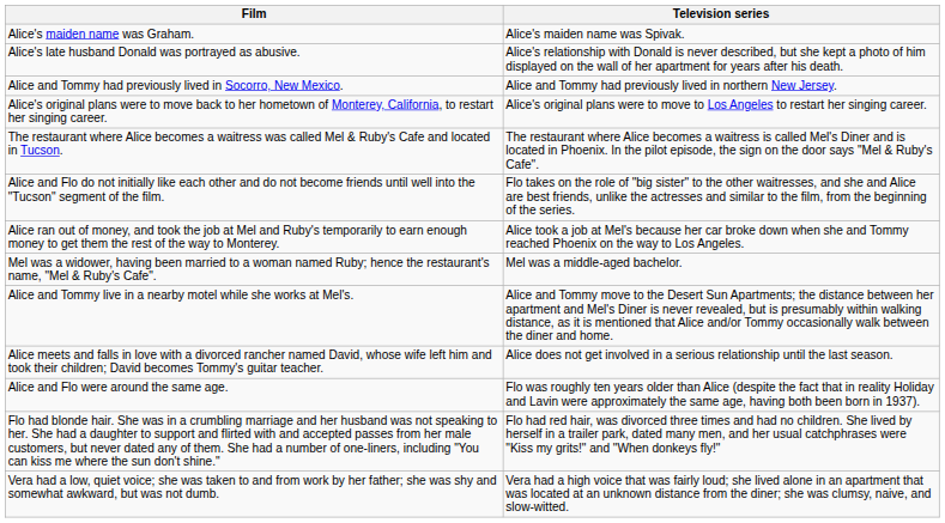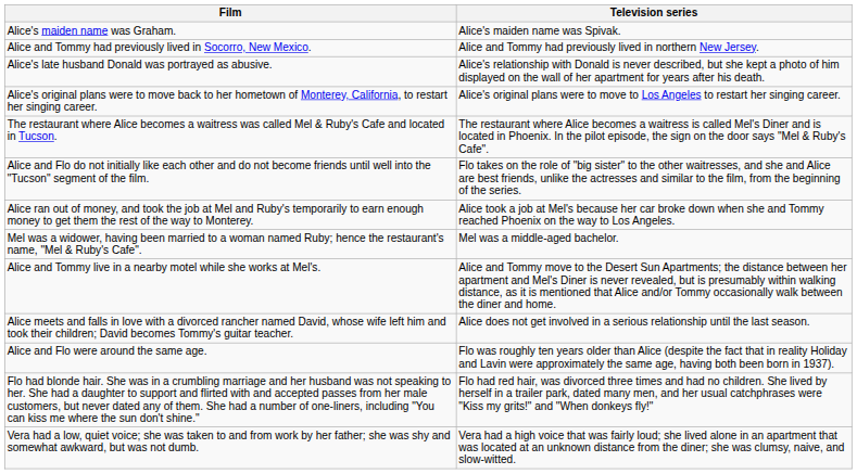 <table class="wikitable" style="width:98%;">
 <tr>
 <th style="width:50%:">Film</th>
 <th style="width:50%:">Television series</th>
 </tr>
 <tr valign=top>
 <td>Alice's <a href='#'>maiden name</a> was Graham.</td>
 <td>Alice's maiden name was Spivak.</td>
 </tr>
 <tr valign=top>
+<td>Alice and Tommy had previously lived in <a href='#'>Socorro, New Mexico</a>.</td>
+<td>Alice and Tommy had previously lived in northern <a href='#'>New Jersey</a>.</td>
+</tr>
+<tr valign=top>
 <td>Alice's late husband Donald was portrayed as abusive.</td>
 <td>Alice's relationship with Donald is never described, but she kept a photo of him displayed on the wall of her apartment for years after his death.</td>
-</tr>
-<tr valign=top>
-<td>Alice and Tommy had previously lived in <a href='#'>Socorro, New Mexico</a>.</td>
-<td>Alice and Tommy had previously lived in northern <a href='#'>New Jersey</a>.</td>
 </tr>
 <tr valign=top>
 <td>Alice's original plans were to move back to her hometown of <a href='#'>Monterey, California</a>, to restart her singing career.</td>
 <td>Alice's original plans were to move to <a href='#'>Los Angeles</a> to restart her singing career.</td>
 </tr>
 <tr valign=top>
 <td>The restaurant where Alice becomes a waitress was called Mel & Ruby's Cafe and located in <a href='#'>Tucson</a>.</td>
 <td>The restaurant where Alice becomes a waitress is called Mel's Diner and is located in Phoenix.  In the pilot episode, the sign on the door says "Mel & Ruby's Cafe".</td>
 </tr>
 <tr valign=top>
 <td>Alice and Flo do not initially like each other and do not become friends until well into the "Tucson" segment of the film.</td>
 <td>Flo takes on the role of "big sister" to the other waitresses, and she and Alice are best friends, unlike the actresses and similar to the film, from the beginning of the series.</td>
 </tr>
 <tr valign=top>
 <td>Alice ran out of money, and took the job at Mel and Ruby's temporarily to earn enough money to get them the rest of the way to Monterey.</td>
 <td>Alice took a job at Mel's because her car broke down when she and Tommy reached Phoenix on the way to Los Angeles.</td>
 </tr>
 <tr valign=top>
 <td>Mel was a widower, having been married to a woman named Ruby; hence the restaurant's name, "Mel & Ruby's Cafe".</td>
 <td>Mel was a middle-aged bachelor.</td>
 </tr>
 <tr valign=top>
 <td>Alice and Tommy live in a nearby motel while she works at Mel's.</td>
 <td>Alice and Tommy move to the Desert Sun Apartments; the distance between her apartment and Mel's Diner is never revealed, but is presumably within walking distance, as it is mentioned that Alice and/or Tommy occasionally walk between the diner and home.</td>
 </tr>
 <tr valign=top>
 <td>Alice meets and falls in love with a divorced rancher named David, whose wife left him and took their children; David becomes Tommy's guitar teacher.</td>
 <td>Alice does not get involved in a serious relationship until the last season.</td>
 </tr>
 <tr valign=top>
 <td>Alice and Flo were around the same age.</td>
 <td>Flo was roughly ten years older than Alice (despite the fact that in reality Holiday and Lavin were approximately the same age, having both been born in 1937).</td>
 </tr>
 <tr valign=top>
 <td>Flo had blonde hair. She was in a crumbling marriage and her husband was not speaking to her. She had a daughter to support and flirted with and accepted passes from her male customers, but never dated any of them. She had a number of one-liners, including "You can kiss me where the sun don't shine."</td>
 <td>Flo had red hair, was divorced three times and had no children. She lived by herself in a trailer park, dated many men, and her usual catchphrases were "Kiss my grits!" and "When donkeys fly!"</td>
 </tr>
 <tr valign=top>
 <td>Vera had a low, quiet voice; she was taken to and from work by her father; she was shy and somewhat awkward, but was not dumb.</td>
 <td>Vera had a high voice that was fairly loud; she lived alone in an apartment that was located at an unknown distance from the diner; she was clumsy, naive, and slow-witted.</td>
 </tr>
 </table>
